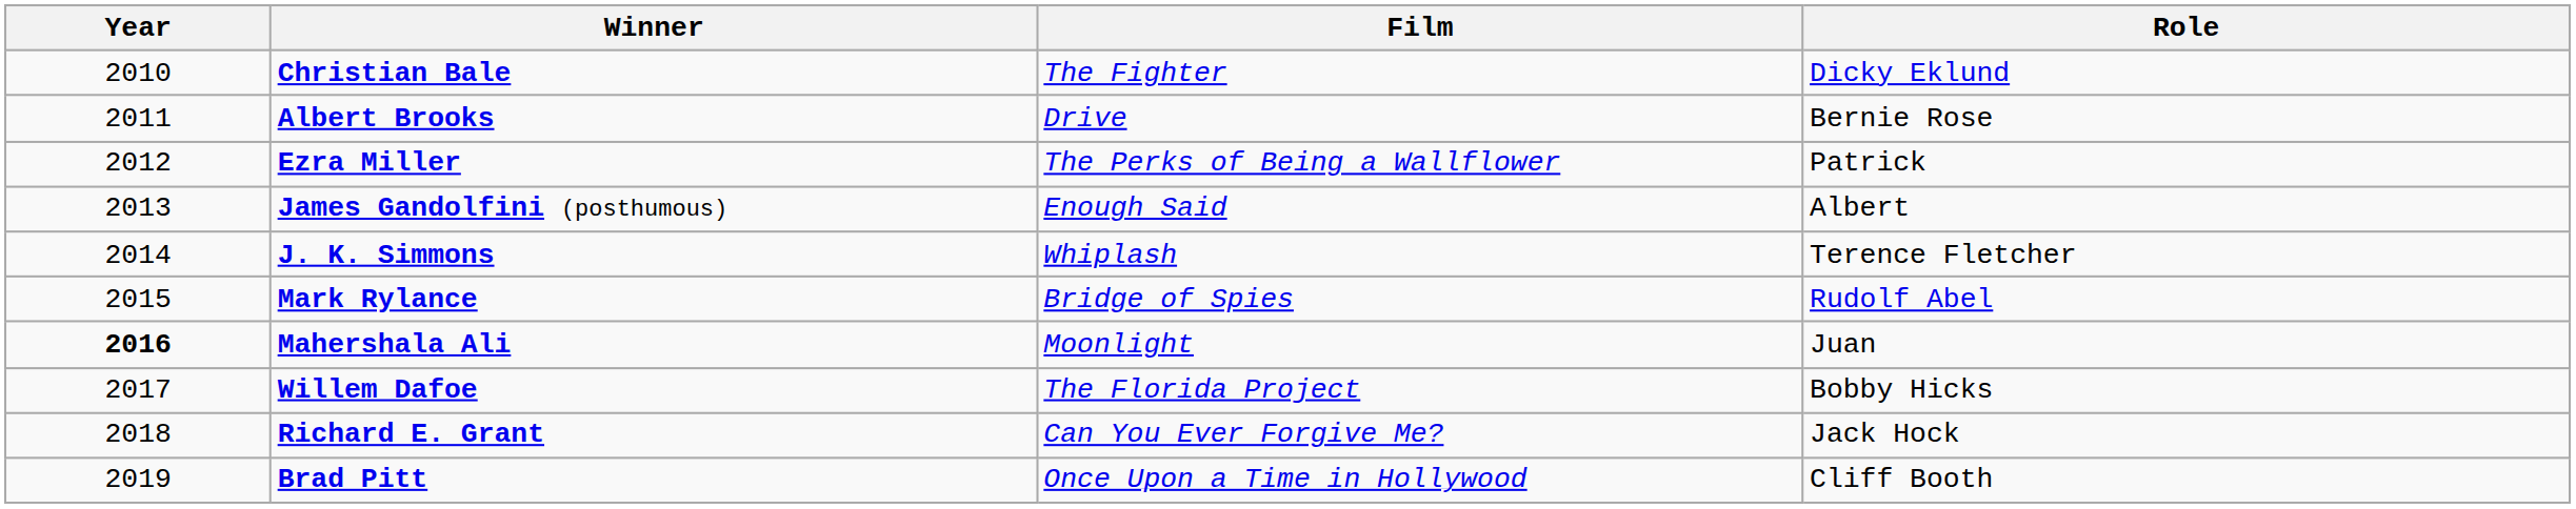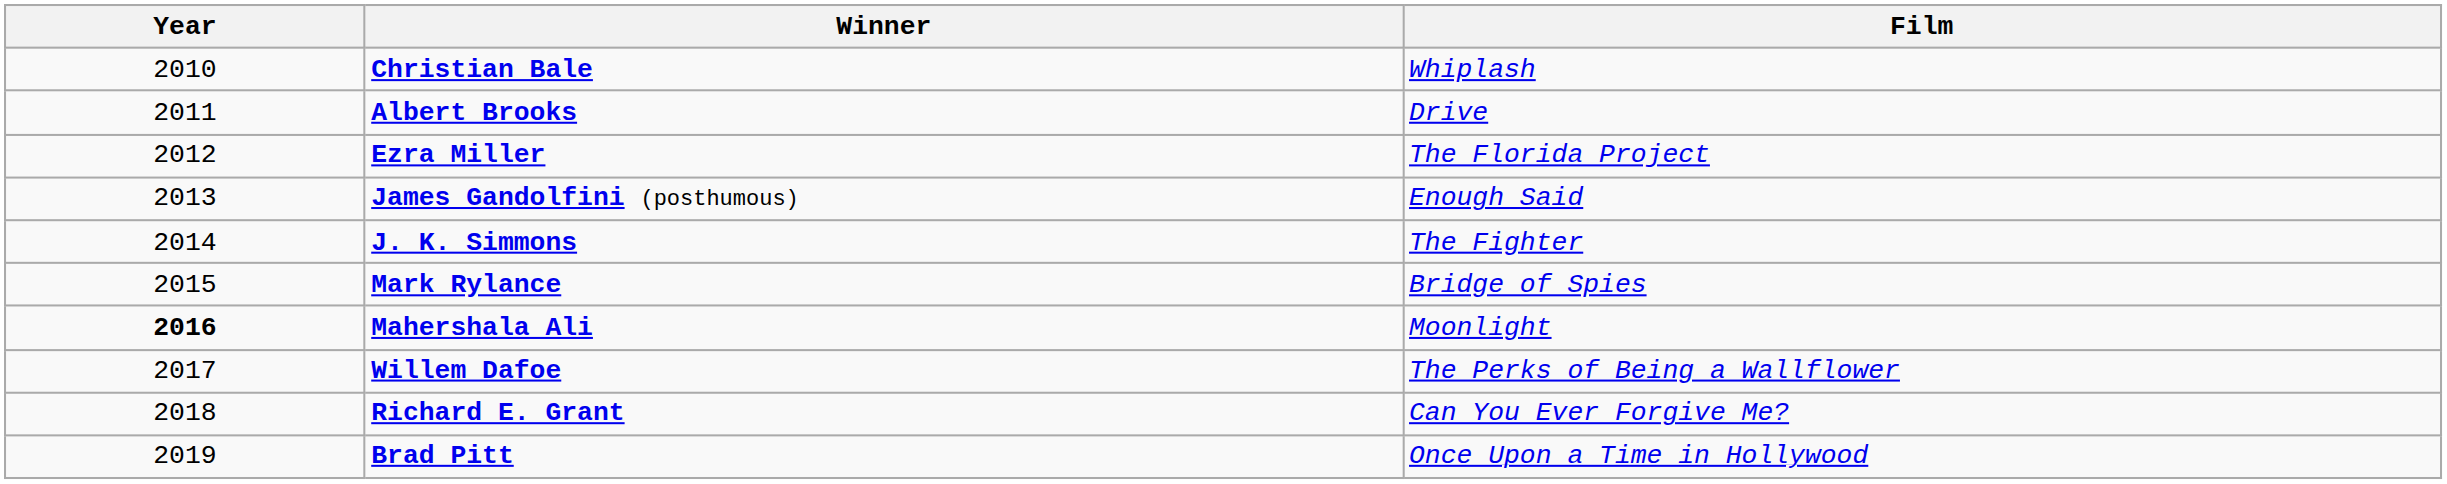 <table class="wikitable" width="95%" cellpadding="5">
 <tr>
 <th width="100"><strong>Year</strong></th>
 <th width="300"><strong>Winner</strong></th>
 <th width="300"><strong>Film</strong></th>
-<th width="300"><strong>Role</strong></th>
 </tr>
 <tr>
 <td style="text-align:center;">2010</td>
 <td><strong><a href='#'>Christian Bale</a></strong></td>
-<td><em><a href='#'>The Fighter</a></em></td>
-<td><a href='#'>Dicky Eklund</a></td>
+<td><em><a href='#'>Whiplash</a></em></td>
 </tr>
 <tr>
 <td style="text-align:center;">2011</td>
 <td><strong><a href='#'>Albert Brooks</a></strong></td>
 <td><em><a href='#'>Drive</a></em></td>
-<td>Bernie Rose</td>
 </tr>
 <tr>
 <td style="text-align:center;">2012</td>
 <td><strong><a href='#'>Ezra Miller</a></strong></td>
-<td><em><a href='#'>The Perks of Being a Wallflower</a></em></td>
-<td>Patrick</td>
+<td><em><a href='#'>The Florida Project</a></em></td>
 </tr>
 <tr>
 <td style="text-align:center;">2013</td>
 <td><strong><a href='#'>James Gandolfini</a></strong> <small>(posthumous)</small></td>
 <td><em><a href='#'>Enough Said</a></em></td>
-<td>Albert</td>
 </tr>
 <tr>
 <td style="text-align:center;">2014</td>
 <td><strong><a href='#'>J. K. Simmons</a></strong></td>
-<td><em><a href='#'>Whiplash</a></em></td>
-<td>Terence Fletcher</td>
+<td><em><a href='#'>The Fighter</a></em></td>
 </tr>
 <tr>
 <td style="text-align:center;">2015</td>
 <td><strong><a href='#'>Mark Rylance</a></strong></td>
 <td><em><a href='#'>Bridge of Spies</a></em></td>
-<td><a href='#'>Rudolf Abel</a></td>
 </tr>
 <tr>
 <td style="text-align:center;"><strong>2016</strong></td>
 <td><strong><a href='#'>Mahershala Ali</a></strong></td>
 <td><em><a href='#'>Moonlight</a></em></td>
-<td>Juan</td>
 </tr>
 <tr>
 <td style="text-align:center;">2017</td>
 <td><strong><a href='#'>Willem Dafoe</a></strong></td>
-<td><em><a href='#'>The Florida Project</a></em></td>
-<td>Bobby Hicks</td>
+<td><em><a href='#'>The Perks of Being a Wallflower</a></em></td>
 </tr>
 <tr>
 <td style="text-align:center;">2018</td>
 <td><strong><a href='#'>Richard E. Grant</a></strong></td>
 <td><em><a href='#'>Can You Ever Forgive Me?</a></em></td>
-<td>Jack Hock</td>
 </tr>
 <tr>
 <td style="text-align:center;">2019</td>
 <td><strong><a href='#'>Brad Pitt</a></strong></td>
 <td><em><a href='#'>Once Upon a Time in Hollywood</a></em></td>
-<td>Cliff Booth</td>
 </tr>
 </table>
